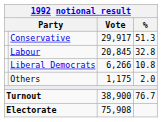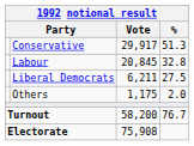 <table class="wikitable">
 <tr>
 <th colspan="4"><a href='#'>1992</a> <a href='#'>notional result</a></th>
 </tr>
 <tr>
 <th bgcolor="#DDDDFF" width="130px" colspan="2">Party</th>
 <th bgcolor="#DDDDFF" width="50px">Vote</th>
 <th bgcolor="#DDDDFF" width="30px">%</th>
 </tr>
 <tr>
 <td></td>
 <td><a href='#'>Conservative</a></td>
 <td align=right>29,917</td>
 <td align=right>51.3</td>
 </tr>
 <tr>
 <td></td>
 <td><a href='#'>Labour</a></td>
 <td align=right>20,845</td>
 <td align=right>32.8</td>
 </tr>
 <tr>
 <td></td>
 <td><a href='#'>Liberal Democrats</a></td>
-<td align=right>6,266</td>
-<td align=right>10.8</td>
+<td align=right>6,211</td>
+<td align=right>27.5</td>
 </tr>
 <tr>
 <td></td>
 <td>Others</td>
 <td align=right>1,175</td>
 <td align=right>2.0</td>
 </tr>
 <tr>
 <td colspan="4" bgcolor="#EAECF0"></td>
 </tr>
 <tr>
 <td colspan="2"><strong>Turnout</strong></td>
-<td align=right>38,900</td>
+<td align=right>58,200</td>
 <td align=right>76.7</td>
 </tr>
 <tr>
 <td colspan="2"><strong>Electorate</strong></td>
 <td align=right>75,908</td>
 </tr>
 </table>
